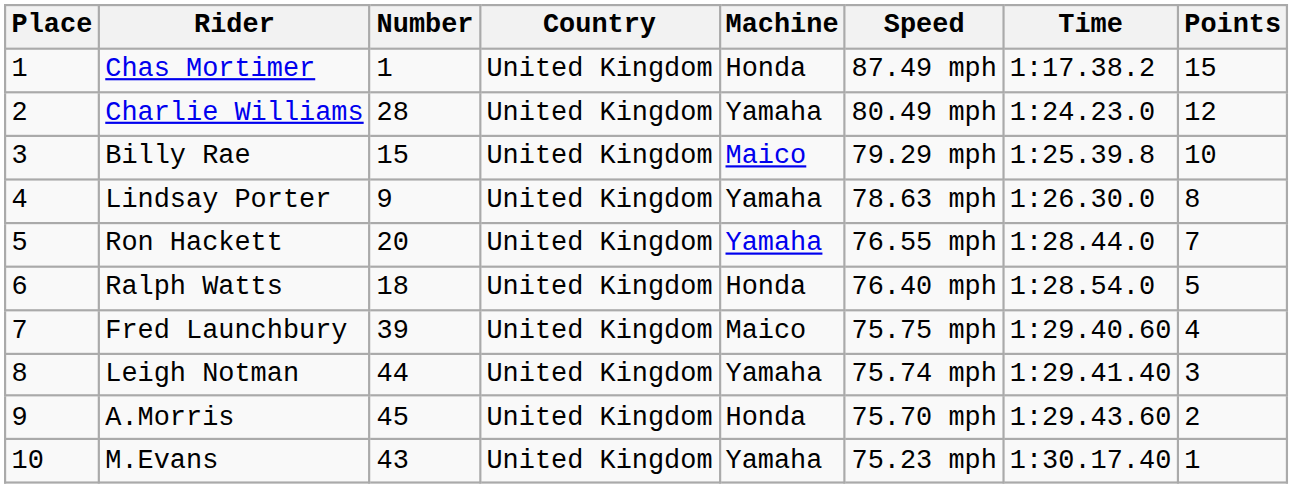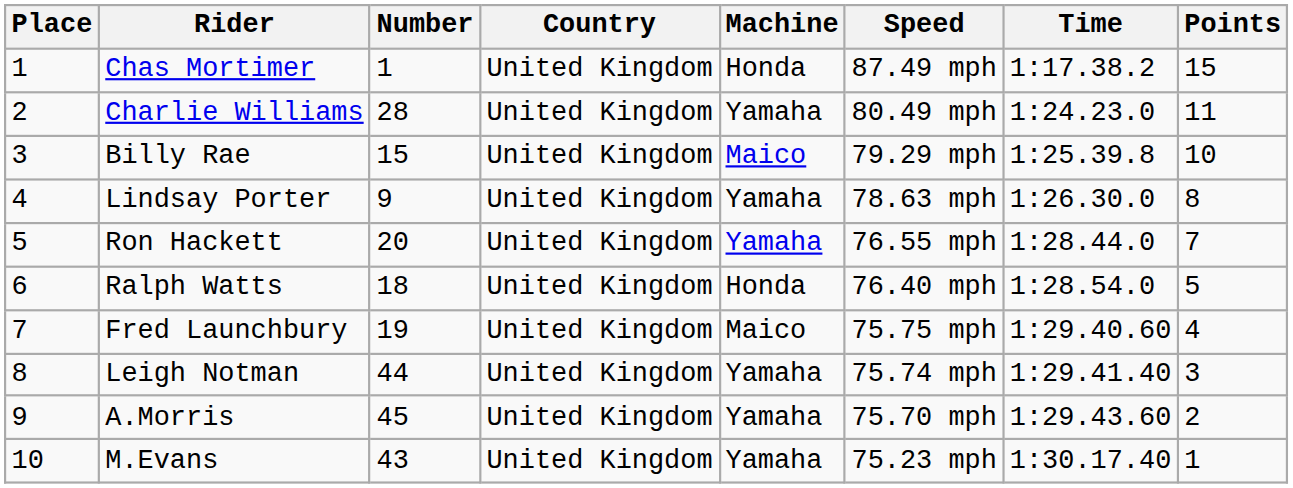 <table class="wikitable" style="font-size: 95%;">
 <tr>
 <th>Place</th>
 <th>Rider</th>
 <th>Number</th>
 <th>Country</th>
 <th>Machine</th>
 <th>Speed</th>
 <th>Time</th>
 <th>Points</th>
 </tr>
 <tr>
 <td>1</td>
 <td> <a href='#'>Chas Mortimer</a></td>
 <td>1</td>
 <td>United Kingdom</td>
 <td>Honda</td>
 <td>87.49 mph</td>
 <td>1:17.38.2</td>
 <td>15</td>
 </tr>
 <tr>
 <td>2</td>
 <td> <a href='#'>Charlie Williams</a></td>
 <td>28</td>
 <td>United Kingdom</td>
 <td>Yamaha</td>
 <td>80.49 mph</td>
 <td>1:24.23.0</td>
-<td>12</td>
+<td>11</td>
 </tr>
 <tr>
 <td>3</td>
 <td> Billy Rae</td>
 <td>15</td>
 <td>United Kingdom</td>
 <td><a href='#'>Maico</a></td>
 <td>79.29 mph</td>
 <td>1:25.39.8</td>
 <td>10</td>
 </tr>
 <tr>
 <td>4</td>
 <td> Lindsay Porter</td>
 <td>9</td>
 <td>United Kingdom</td>
 <td>Yamaha</td>
 <td>78.63 mph</td>
 <td>1:26.30.0</td>
 <td>8</td>
 </tr>
 <tr>
 <td>5</td>
 <td> Ron Hackett</td>
 <td>20</td>
 <td>United Kingdom</td>
 <td><a href='#'>Yamaha</a></td>
 <td>76.55 mph</td>
 <td>1:28.44.0</td>
 <td>7</td>
 </tr>
 <tr>
 <td>6</td>
 <td> Ralph Watts</td>
 <td>18</td>
 <td>United Kingdom</td>
 <td>Honda</td>
 <td>76.40 mph</td>
 <td>1:28.54.0</td>
 <td>5</td>
 </tr>
 <tr>
 <td>7</td>
 <td> Fred Launchbury</td>
-<td>39</td>
+<td>19</td>
 <td>United Kingdom</td>
 <td>Maico</td>
 <td>75.75 mph</td>
 <td>1:29.40.60</td>
 <td>4</td>
 </tr>
 <tr>
 <td>8</td>
 <td> Leigh Notman</td>
 <td>44</td>
 <td>United Kingdom</td>
 <td>Yamaha</td>
 <td>75.74 mph</td>
 <td>1:29.41.40</td>
 <td>3</td>
 </tr>
 <tr>
 <td>9</td>
 <td> A.Morris</td>
 <td>45</td>
 <td>United Kingdom</td>
-<td>Honda</td>
+<td>Yamaha</td>
 <td>75.70 mph</td>
 <td>1:29.43.60</td>
 <td>2</td>
 </tr>
 <tr>
 <td>10</td>
 <td> M.Evans</td>
 <td>43</td>
 <td>United Kingdom</td>
 <td>Yamaha</td>
 <td>75.23 mph</td>
 <td>1:30.17.40</td>
 <td>1</td>
 </tr>
 </table>
